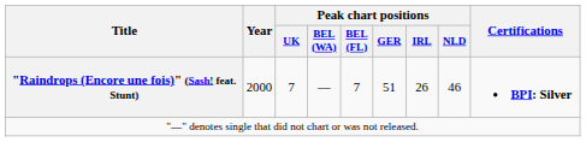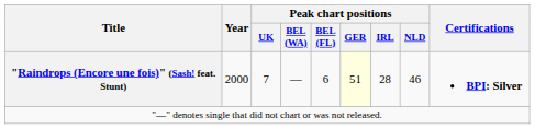 <table class="wikitable plainrowheaders" style="text-align:center;">
 <tr>
 <th scope="col" rowspan="2" style="width:18em;">Title</th>
 <th scope="col" rowspan="2" style="width:1em;">Year</th>
 <th scope="col" colspan="6">Peak chart positions</th>
 <th scope="col" rowspan="2" style="width:8em;"><a href='#'>Certifications</a></th>
 </tr>
 <tr>
 <th style="width:2.5em; font-size:85%"><a href='#'>UK</a><br></th>
 <th style="width:2.5em; font-size:85%"><a href='#'>BEL (WA)</a><br></th>
 <th style="width:2.5em; font-size:85%"><a href='#'>BEL (FL)</a><br></th>
 <th style="width:2.5em; font-size:85%"><a href='#'>GER</a><br></th>
 <th style="width:2.5em; font-size:85%"><a href='#'>IRL</a><br></th>
 <th style="width:2.5em; font-size:85%"><a href='#'>NLD</a><br></th>
 </tr>
 <tr>
 <th scope="row">"<a href='#'>Raindrops (Encore une fois)</a>" <small>(<a href='#'>Sash!</a> feat. Stunt)</small></th>
 <td>2000</td>
 <td>7</td>
 <td>—</td>
-<td>7</td>
-<td>51</td>
-<td>26</td>
+<td>6</td>
+<td style="background: lightyellow;">51</td>
+<td>28</td>
 <td>46</td>
 <td><strong><br><ul><li><a href='#'>BPI</a>: Silver</li></ul></strong></td>
 </tr>
 <tr>
 <td colspan="9" style="font-size:85%">"—" denotes single that did not chart or was not released.</td>
 </tr>
 </table>
